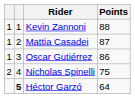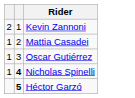 <table class="wikitable" style="font-size: 95%;">
 <tr>
 <th></th>
 <th></th>
 <th>Rider</th>
-<th>Points</th>
 </tr>
 <tr>
-<td> 1</td>
+<td> 2</td>
 <td align=center>1</td>
 <td> <a href='#'>Kevin Zannoni</a></td>
-<td align=left>88</td>
 </tr>
 <tr>
 <td> 1</td>
 <td align=center>2</td>
 <td> <a href='#'>Mattia Casadei</a></td>
-<td align=left>87</td>
 </tr>
 <tr>
 <td> 1</td>
 <td align=center>3</td>
 <td> <a href='#'>Oscar Gutiérrez</a></td>
-<td align=left>86</td>
 </tr>
 <tr>
-<td> 2</td>
-<td align=center>4</td>
+<td> 1</td>
+<td align=center><strong>4</strong></td>
 <td> <a href='#'>Nicholas Spinelli</a></td>
-<td align=left>75</td>
 </tr>
 <tr>
 <td></td>
 <td align=center><strong>5</strong></td>
 <td> <a href='#'>Héctor Garzó</a></td>
-<td align=left>64</td>
 </tr>
 </table>
